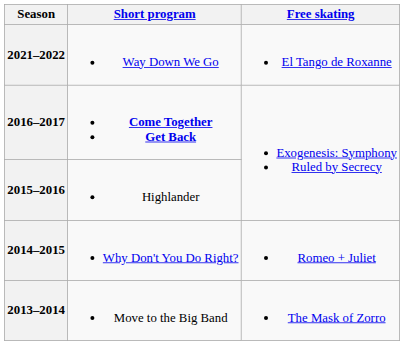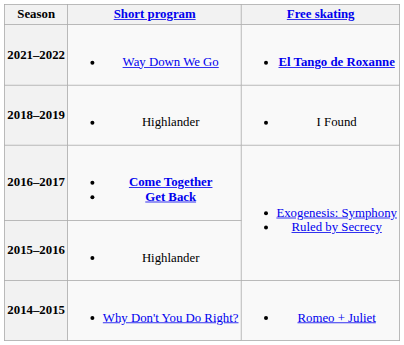 <table class=wikitable style=text-align:center>
 <tr>
 <th>Season</th>
 <th><a href='#'>Short program</a></th>
 <th><a href='#'>Free skating</a></th>
 </tr>
 <tr>
 <th>2021–2022 <br> </th>
 <td><br><ul><li><a href='#'>Way Down We Go</a> <br></li></ul></td>
-<td><br><ul><li><a href='#'>El Tango de Roxanne</a> <br></li></ul></td>
+<td><strong><br><ul><li><a href='#'>El Tango de Roxanne</a> <br></li></ul></strong></td>
+</tr>
+<tr>
+<th>2018–2019 <br> </th>
+<td><br><ul><li>Highlander <br></li></ul></td>
+<td><br><ul><li>I Found <br></li></ul></td>
 </tr>
 <tr>
 <th>2016–2017 <br> </th>
 <td><strong><br><ul><li><a href='#'>Come Together</a></li><li><a href='#'>Get Back</a> <br></li></ul></strong></td>
 <td rowspan=2><br><ul><li><a href='#'>Exogenesis: Symphony</a> <br></li><li><a href='#'>Ruled by Secrecy</a> <br></li></ul></td>
 </tr>
 <tr>
 <th>2015–2016 <br> </th>
 <td><br><ul><li>Highlander <br></li></ul></td>
 </tr>
 <tr>
 <th>2014–2015 <br> </th>
 <td><br><ul><li><a href='#'>Why Don't You Do Right?</a> <br></li></ul></td>
 <td><br><ul><li><a href='#'>Romeo + Juliet</a> <br></li></ul></td>
 </tr>
-<tr>
-<th>2013–2014 <br> </th>
-<td><br><ul><li>Move to the Big Band <br></li></ul></td>
-<td><br><ul><li><a href='#'>The Mask of Zorro</a> <br></li></ul></td>
-</tr>
 </table>
